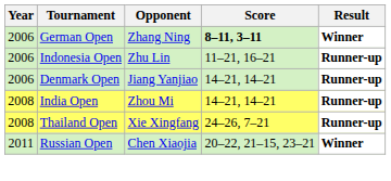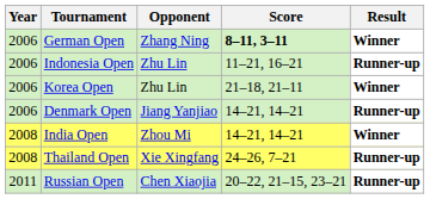 <table class="sortable wikitable" style="font-size: 90%;">
 <tr>
 <th>Year</th>
 <th>Tournament</th>
 <th>Opponent</th>
 <th>Score</th>
 <th>Result</th>
 </tr>
 <tr style="background:#D4F1C5">
 <td align="center">2006</td>
 <td align="left"><a href='#'>German Open</a></td>
 <td align="left"> <a href='#'>Zhang Ning</a></td>
 <td align="left"><strong>8–11, 3–11</strong></td>
 <td style="text-align:left; background:white"> <strong>Winner</strong></td>
 </tr>
 <tr style="background:#D4F1C5">
 <td align="center">2006</td>
 <td align="left"><a href='#'>Indonesia Open</a></td>
 <td align="left"> <a href='#'>Zhu Lin</a></td>
 <td align="left">11–21, 16–21</td>
 <td style="text-align:left; background:white"> <strong>Runner-up</strong></td>
 </tr>
 <tr style="background:#D4F1C5">
 <td align="center">2006</td>
+<td align="left"><a href='#'>Korea Open</a></td>
+<td align="left"> Zhu Lin</td>
+<td align="left">21–18, 21–11</td>
+<td style="text-align:left; background:white"> <strong>Winner</strong></td>
+</tr>
+<tr style="background:#D4F1C5">
+<td align="center">2006</td>
 <td align="left"><a href='#'>Denmark Open</a></td>
 <td align="left"> <a href='#'>Jiang Yanjiao</a></td>
 <td align="left">14–21, 14–21</td>
 <td style="text-align:left; background:white"> <strong>Runner-up</strong></td>
 </tr>
 <tr style="background:#FFFF67">
 <td align="center">2008</td>
 <td align="left"><a href='#'>India Open</a></td>
 <td align="left"> <a href='#'>Zhou Mi</a></td>
 <td align="left">14–21, 14–21</td>
-<td style="text-align:left; background:white"> <strong>Runner-up</strong></td>
+<td style="text-align:left; background:white"> <strong>Winner</strong></td>
 </tr>
 <tr style="background:#FFFF67">
 <td align="center">2008</td>
 <td align="left"><a href='#'>Thailand Open</a></td>
 <td align="left"> <a href='#'>Xie Xingfang</a></td>
 <td align="left">24–26, 7–21</td>
 <td style="text-align:left; background:white"> <strong>Runner-up</strong></td>
 </tr>
 <tr style="background:#D4F1C5">
 <td align="center">2011</td>
 <td align="left"><a href='#'>Russian Open</a></td>
 <td align="left"> <a href='#'>Chen Xiaojia</a></td>
 <td align="left">20–22, 21–15, 23–21</td>
-<td style="text-align:left; background:white"> <strong>Winner</strong></td>
+<td style="text-align:left; background:white"> <strong>Runner-up</strong></td>
 </tr>
 </table>
